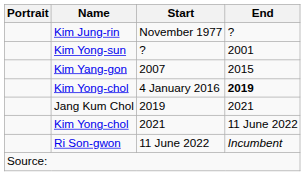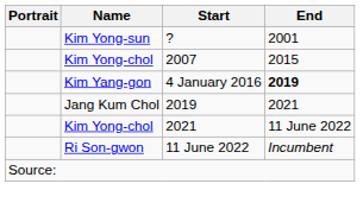 <table class="wikitable">
 <tr>
 <th>Portrait</th>
 <th>Name</th>
 <th>Start</th>
 <th>End</th>
 </tr>
 <tr>
 <td></td>
-<td><a href='#'>Kim Jung-rin</a></td>
-<td>November 1977</td>
-<td>?</td>
-</tr>
-<tr>
-<td></td>
 <td><a href='#'>Kim Yong-sun</a></td>
 <td>?</td>
 <td>2001</td>
 </tr>
 <tr>
 <td></td>
-<td><a href='#'>Kim Yang-gon</a></td>
+<td><a href='#'>Kim Yong-chol</a></td>
 <td>2007</td>
 <td>2015</td>
 </tr>
 <tr>
 <td></td>
-<td><a href='#'>Kim Yong-chol</a></td>
+<td><a href='#'>Kim Yang-gon</a></td>
 <td>4 January 2016</td>
 <td><strong>2019</strong></td>
 </tr>
 <tr>
 <td></td>
 <td>Jang Kum Chol</td>
 <td>2019</td>
 <td>2021</td>
 </tr>
 <tr>
 <td></td>
 <td><a href='#'>Kim Yong-chol</a></td>
 <td>2021</td>
 <td>11 June 2022</td>
 </tr>
 <tr>
 <td></td>
 <td><a href='#'>Ri Son-gwon</a></td>
 <td>11 June 2022</td>
 <td><em>Incumbent</em></td>
 </tr>
 <tr>
 <td colspan="4">Source:</td>
 </tr>
 </table>
